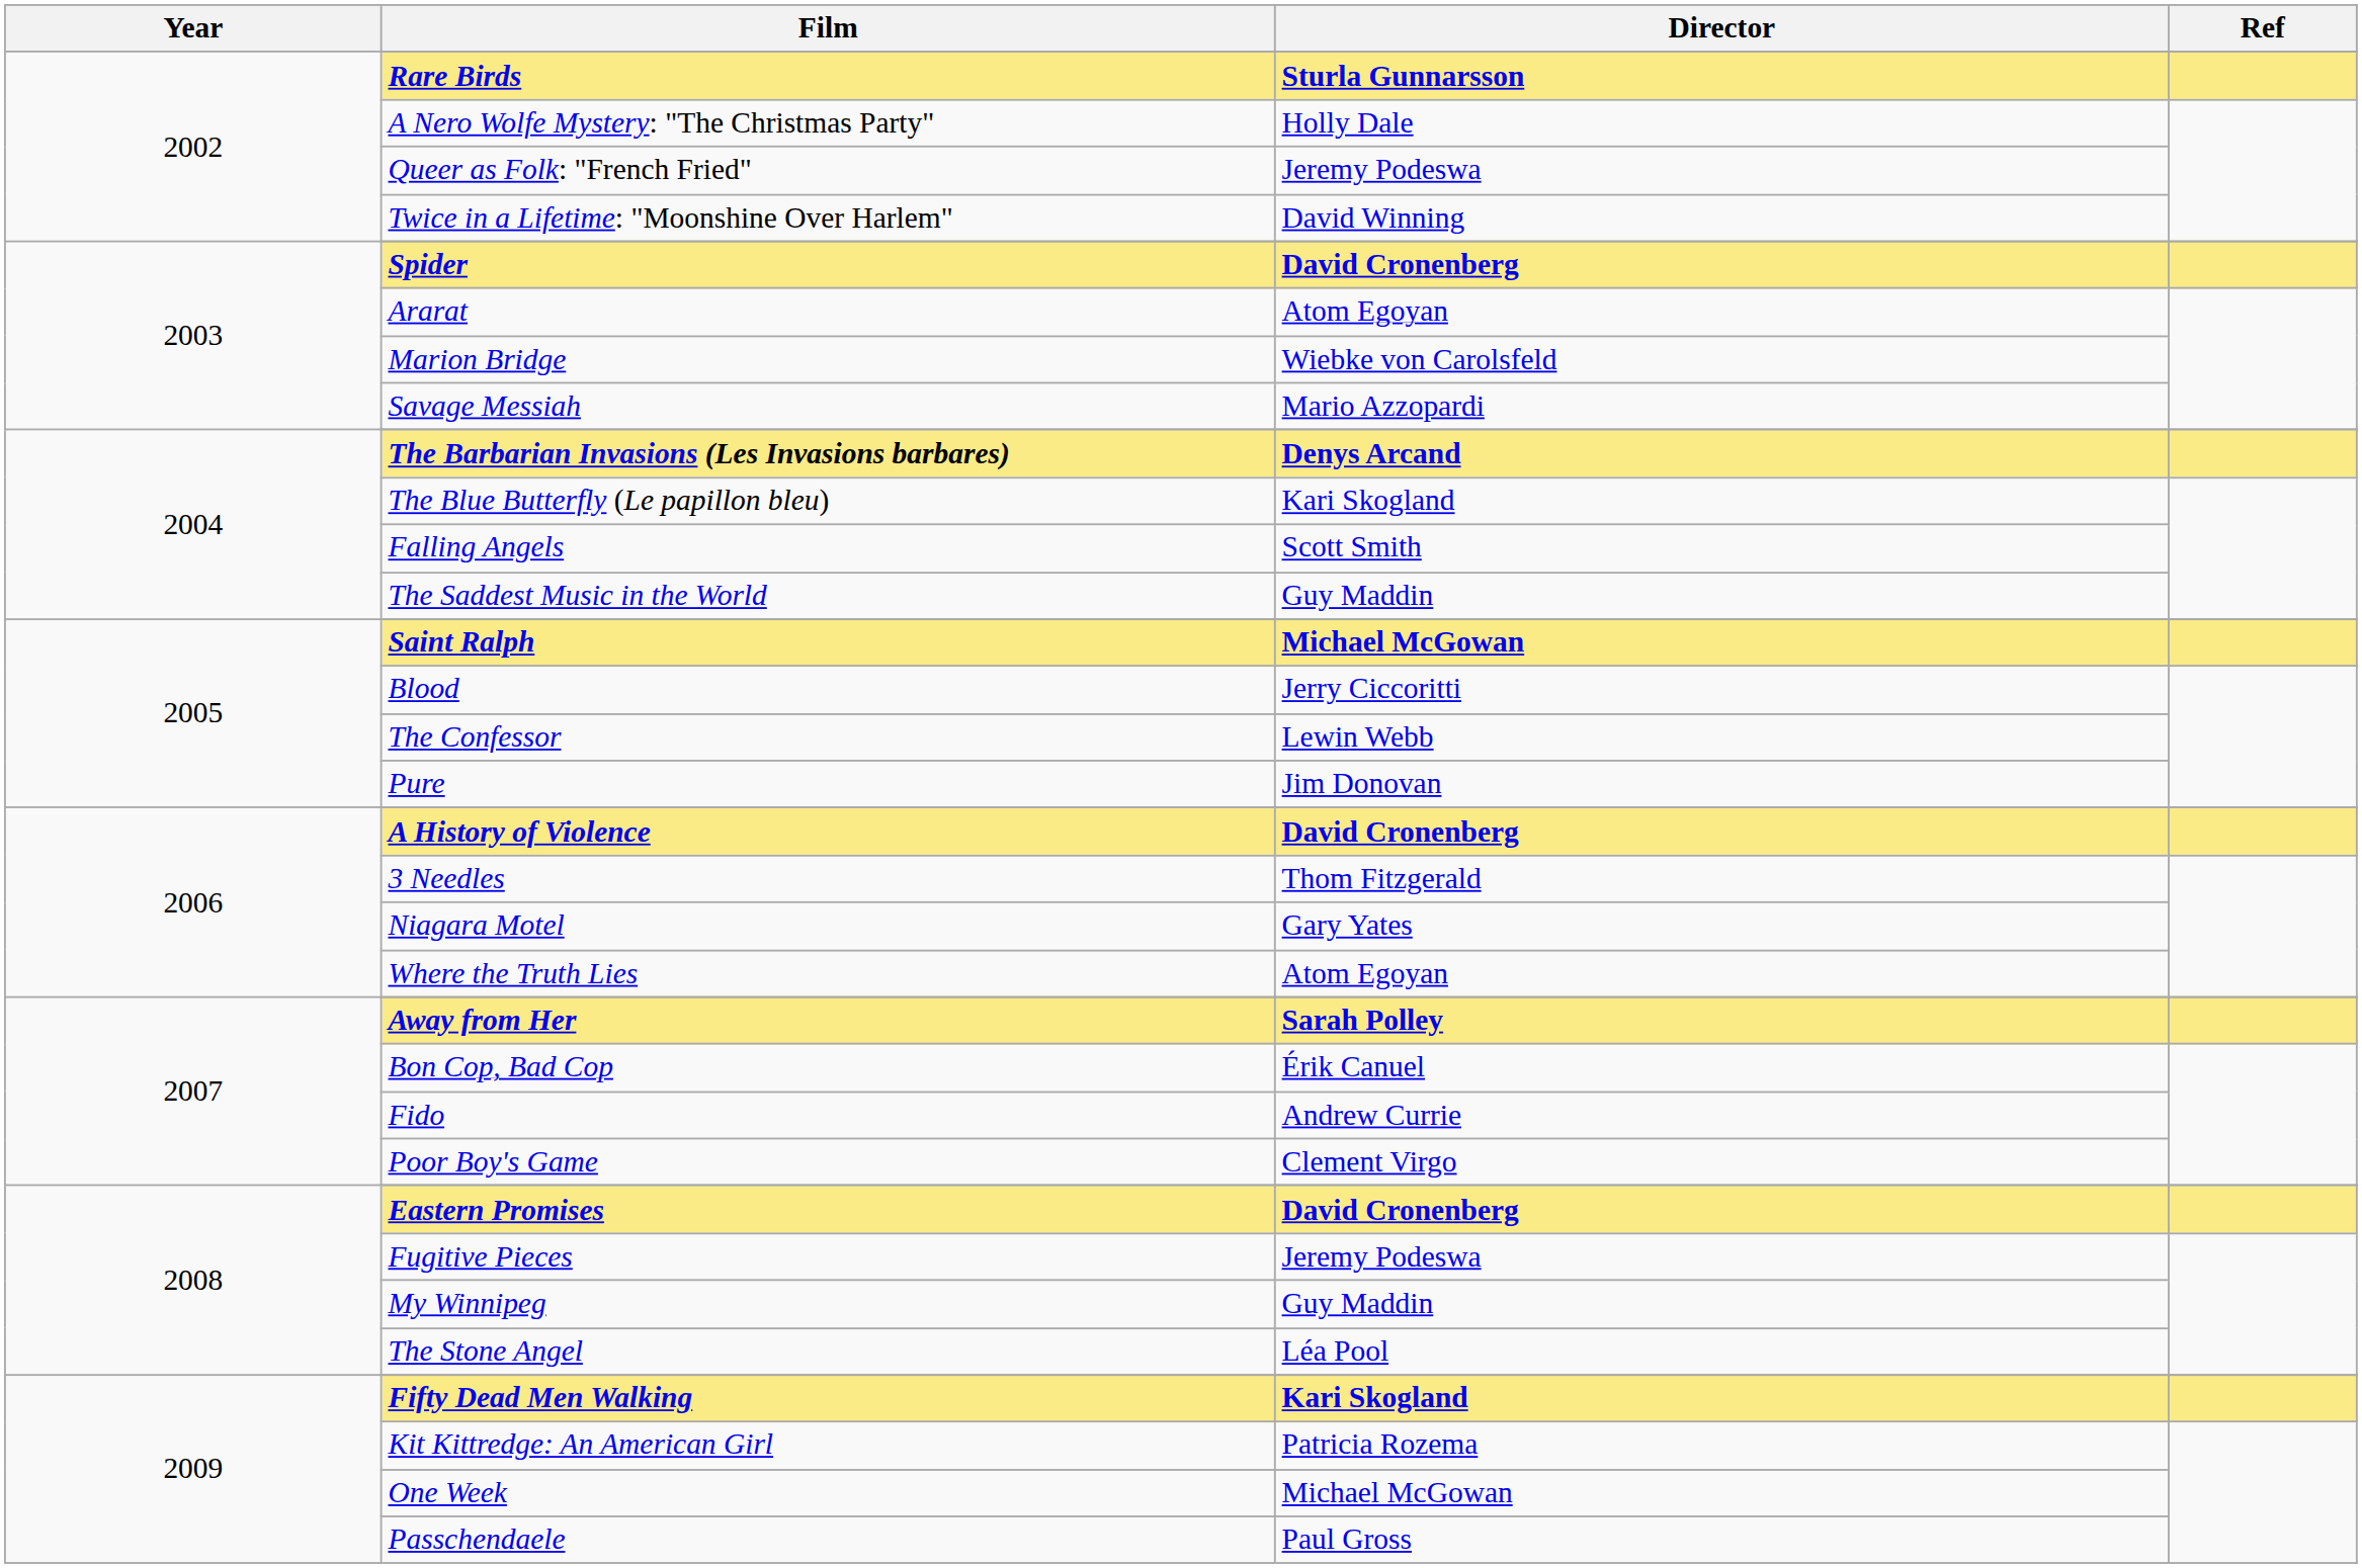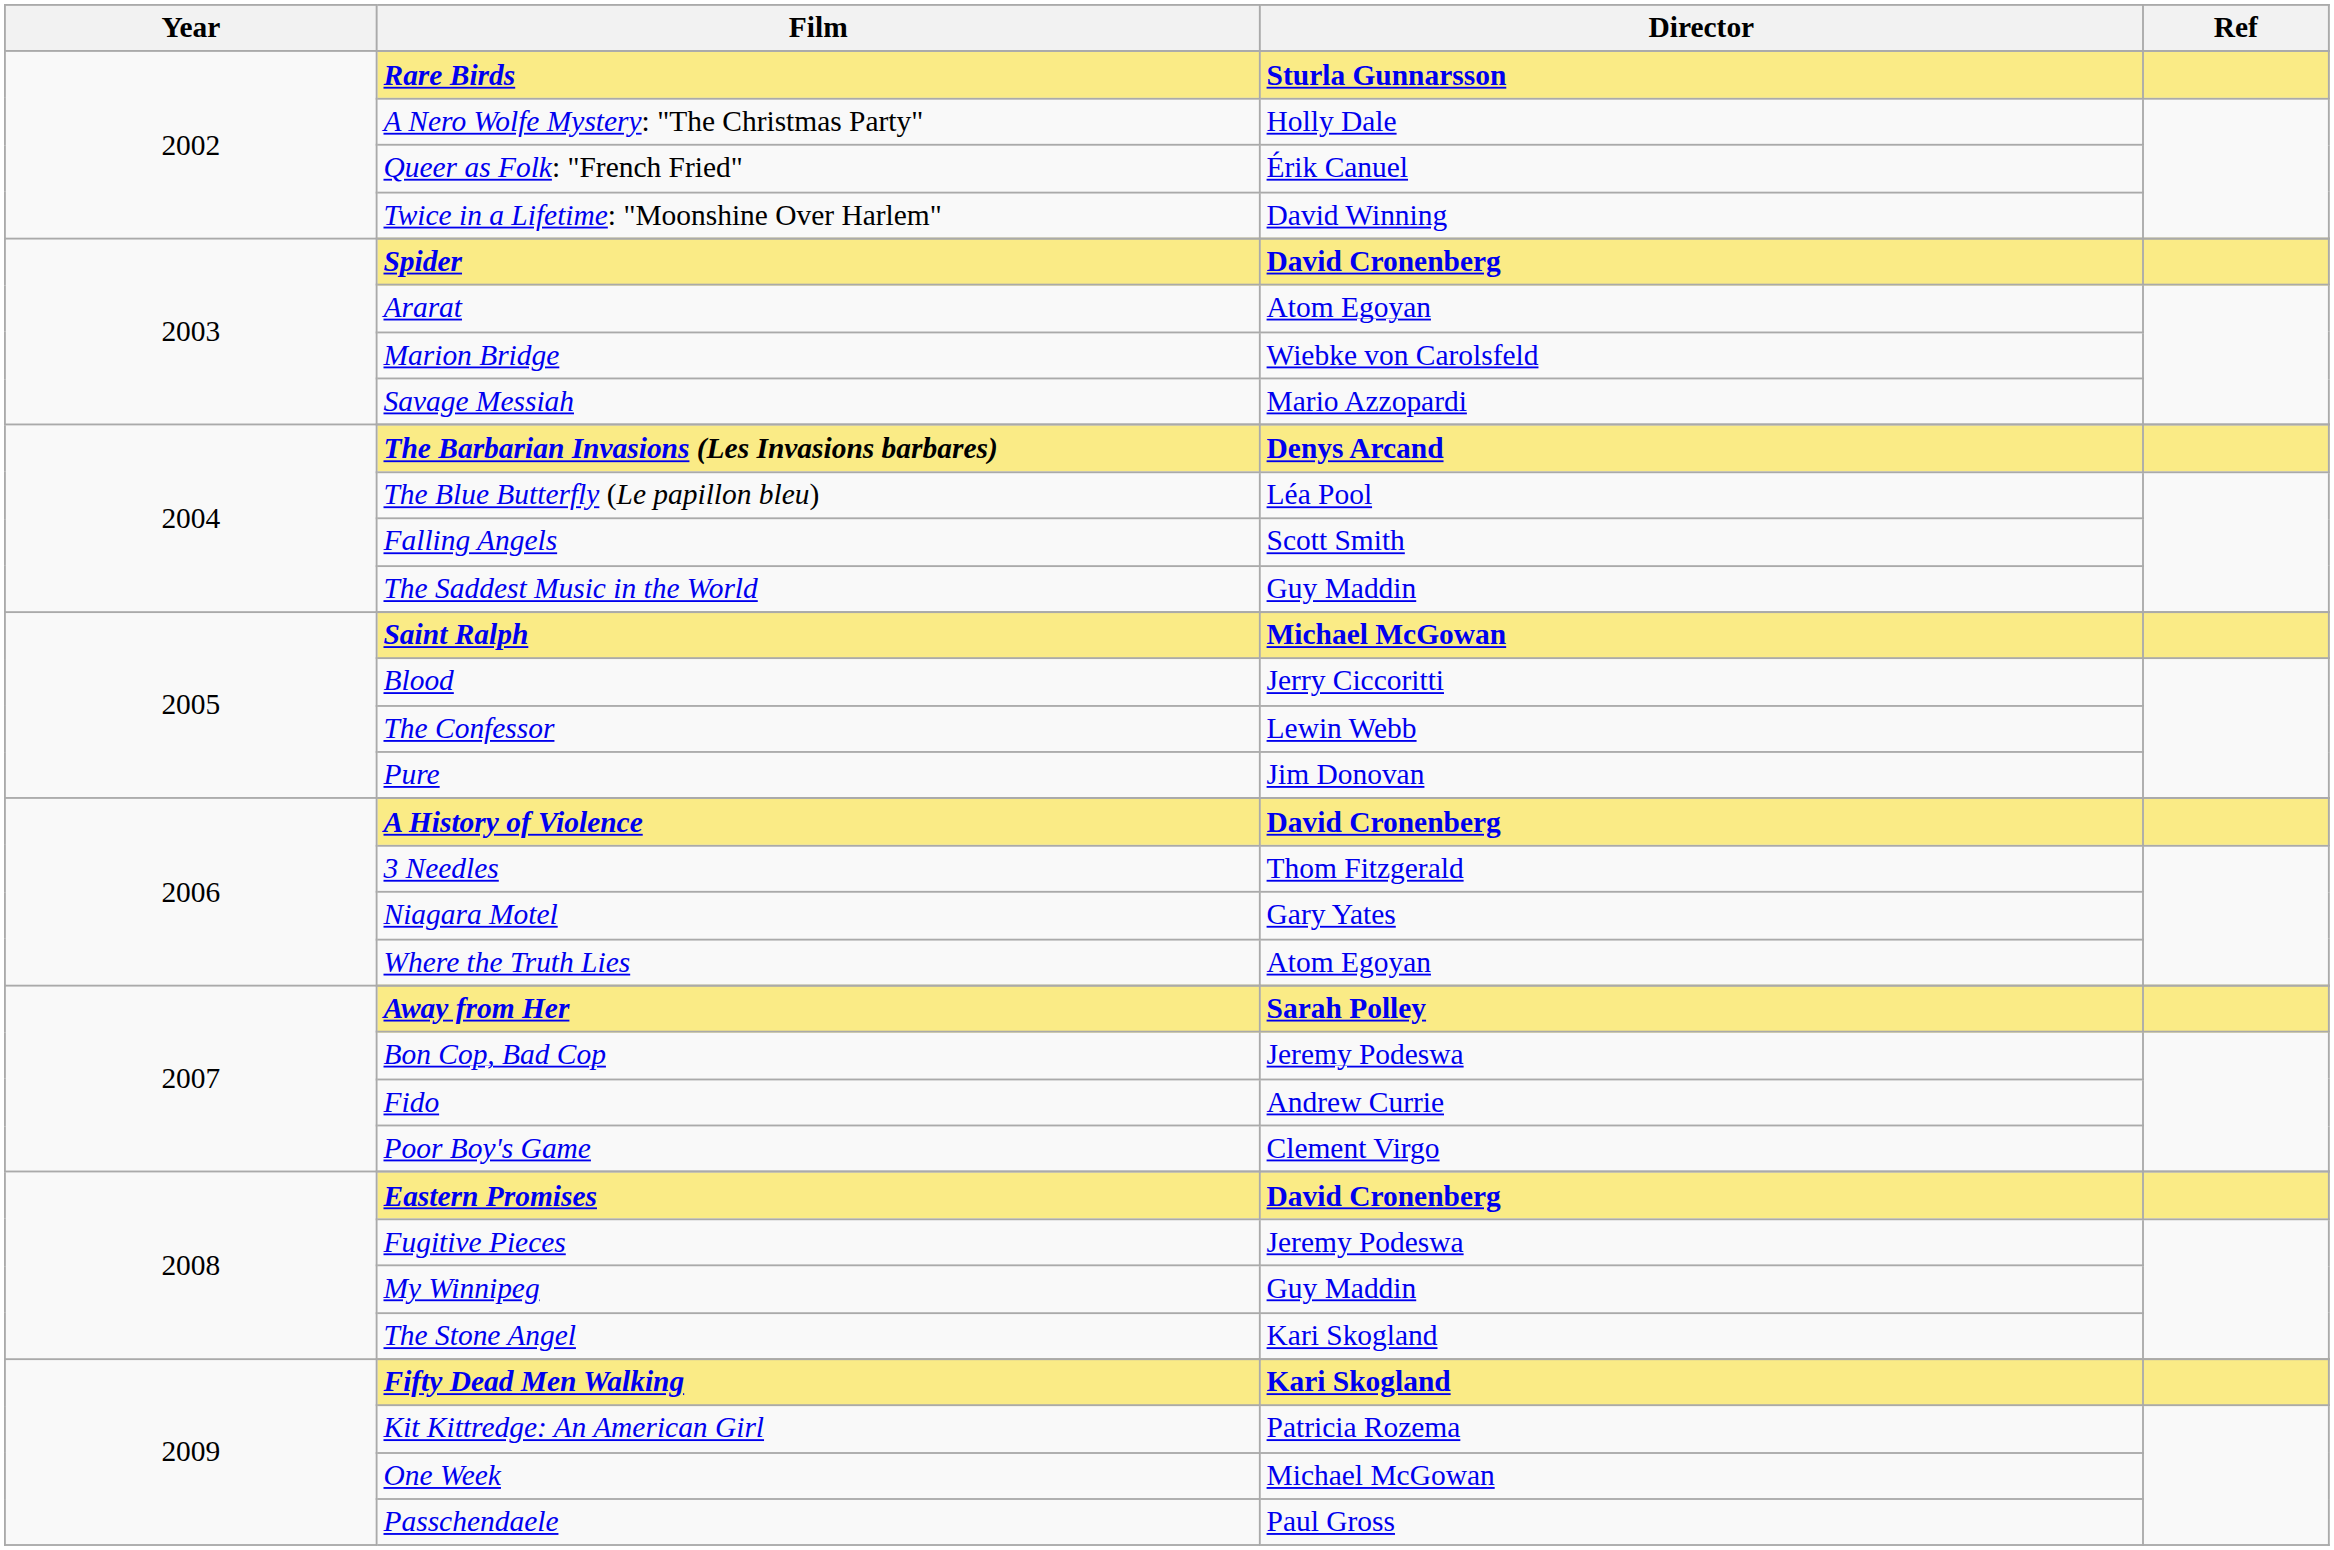 <table class="wikitable" style="width:100%;">
 <tr style="background:#bebebe;">
 <th style="width:8%;">Year</th>
 <th style="width:19%;">Film</th>
 <th style="width:19%;">Director</th>
 <th style="width:4%;">Ref</th>
 </tr>
 <tr>
 <td rowspan="5" align="center">2002</td>
 </tr>
 <tr style="background:#FAEB86">
 <td><strong><em><a href='#'>Rare Birds</a></em></strong></td>
 <td><strong><a href='#'>Sturla Gunnarsson</a></strong></td>
 <td></td>
 </tr>
 <tr>
 <td><em><a href='#'>A Nero Wolfe Mystery</a></em>: "The Christmas Party"</td>
 <td><a href='#'>Holly Dale</a></td>
 <td rowspan=3></td>
 </tr>
 <tr>
 <td><em><a href='#'>Queer as Folk</a></em>: "French Fried"</td>
-<td><a href='#'>Jeremy Podeswa</a></td>
+<td><a href='#'>Érik Canuel</a></td>
 </tr>
 <tr>
 <td><em><a href='#'>Twice in a Lifetime</a></em>: "Moonshine Over Harlem"</td>
 <td><a href='#'>David Winning</a></td>
 </tr>
 <tr>
 <td rowspan="5" align="center">2003</td>
 </tr>
 <tr style="background:#FAEB86">
 <td><strong><em><a href='#'>Spider</a></em></strong></td>
 <td><strong><a href='#'>David Cronenberg</a></strong></td>
 <td></td>
 </tr>
 <tr>
 <td><em><a href='#'>Ararat</a></em></td>
 <td><a href='#'>Atom Egoyan</a></td>
 <td rowspan=3></td>
 </tr>
 <tr>
 <td><em><a href='#'>Marion Bridge</a></em></td>
 <td><a href='#'>Wiebke von Carolsfeld</a></td>
 </tr>
 <tr>
 <td><em><a href='#'>Savage Messiah</a></em></td>
 <td><a href='#'>Mario Azzopardi</a></td>
 </tr>
 <tr>
 <td rowspan="5" align="center">2004</td>
 </tr>
 <tr style="background:#FAEB86">
 <td><strong><em><a href='#'>The Barbarian Invasions</a> (Les Invasions barbares)</em></strong></td>
 <td><strong><a href='#'>Denys Arcand</a></strong></td>
 <td></td>
 </tr>
 <tr>
 <td><em><a href='#'>The Blue Butterfly</a></em> (<em>Le papillon bleu</em>)</td>
-<td><a href='#'>Kari Skogland</a></td>
+<td><a href='#'>Léa Pool</a></td>
 <td rowspan=3></td>
 </tr>
 <tr>
 <td><em><a href='#'>Falling Angels</a></em></td>
 <td><a href='#'>Scott Smith</a></td>
 </tr>
 <tr>
 <td><em><a href='#'>The Saddest Music in the World</a></em></td>
 <td><a href='#'>Guy Maddin</a></td>
 </tr>
 <tr>
 <td rowspan="5" align="center">2005</td>
 </tr>
 <tr style="background:#FAEB86">
 <td><strong><em><a href='#'>Saint Ralph</a></em></strong></td>
 <td><strong><a href='#'>Michael McGowan</a></strong></td>
 <td></td>
 </tr>
 <tr>
 <td><em><a href='#'>Blood</a></em></td>
 <td><a href='#'>Jerry Ciccoritti</a></td>
 <td rowspan=3></td>
 </tr>
 <tr>
 <td><em><a href='#'>The Confessor</a></em></td>
 <td><a href='#'>Lewin Webb</a></td>
 </tr>
 <tr>
 <td><em><a href='#'>Pure</a></em></td>
 <td><a href='#'>Jim Donovan</a></td>
 </tr>
 <tr>
 <td rowspan="5" align="center">2006</td>
 </tr>
 <tr style="background:#FAEB86">
 <td><strong><em><a href='#'>A History of Violence</a></em></strong></td>
 <td><strong><a href='#'>David Cronenberg</a></strong></td>
 <td></td>
 </tr>
 <tr>
 <td><em><a href='#'>3 Needles</a></em></td>
 <td><a href='#'>Thom Fitzgerald</a></td>
 <td rowspan=3></td>
 </tr>
 <tr>
 <td><em><a href='#'>Niagara Motel</a></em></td>
 <td><a href='#'>Gary Yates</a></td>
 </tr>
 <tr>
 <td><em><a href='#'>Where the Truth Lies</a></em></td>
 <td><a href='#'>Atom Egoyan</a></td>
 </tr>
 <tr>
 <td rowspan="5" align="center">2007</td>
 </tr>
 <tr style="background:#FAEB86">
 <td><strong><em><a href='#'>Away from Her</a></em></strong></td>
 <td><strong><a href='#'>Sarah Polley</a></strong></td>
 <td></td>
 </tr>
 <tr>
 <td><em><a href='#'>Bon Cop, Bad Cop</a></em></td>
-<td><a href='#'>Érik Canuel</a></td>
+<td><a href='#'>Jeremy Podeswa</a></td>
 <td rowspan=3></td>
 </tr>
 <tr>
 <td><em><a href='#'>Fido</a></em></td>
 <td><a href='#'>Andrew Currie</a></td>
 </tr>
 <tr>
 <td><em><a href='#'>Poor Boy's Game</a></em></td>
 <td><a href='#'>Clement Virgo</a></td>
 </tr>
 <tr>
 <td rowspan="5" align="center">2008</td>
 </tr>
 <tr style="background:#FAEB86">
 <td><strong><em><a href='#'>Eastern Promises</a></em></strong></td>
 <td><strong><a href='#'>David Cronenberg</a></strong></td>
 <td></td>
 </tr>
 <tr>
 <td><em><a href='#'>Fugitive Pieces</a></em></td>
 <td><a href='#'>Jeremy Podeswa</a></td>
 <td rowspan=3></td>
 </tr>
 <tr>
 <td><em><a href='#'>My Winnipeg</a></em></td>
 <td><a href='#'>Guy Maddin</a></td>
 </tr>
 <tr>
 <td><em><a href='#'>The Stone Angel</a></em></td>
-<td><a href='#'>Léa Pool</a></td>
+<td><a href='#'>Kari Skogland</a></td>
 </tr>
 <tr>
 <td rowspan="5" align="center">2009</td>
 </tr>
 <tr style="background:#FAEB86">
 <td><strong><em><a href='#'>Fifty Dead Men Walking</a></em></strong></td>
 <td><strong><a href='#'>Kari Skogland</a></strong></td>
 <td></td>
 </tr>
 <tr>
 <td><em><a href='#'>Kit Kittredge: An American Girl</a></em></td>
 <td><a href='#'>Patricia Rozema</a></td>
 <td rowspan=3></td>
 </tr>
 <tr>
 <td><em><a href='#'>One Week</a></em></td>
 <td><a href='#'>Michael McGowan</a></td>
 </tr>
 <tr>
 <td><em><a href='#'>Passchendaele</a></em></td>
 <td><a href='#'>Paul Gross</a></td>
 </tr>
 </table>
